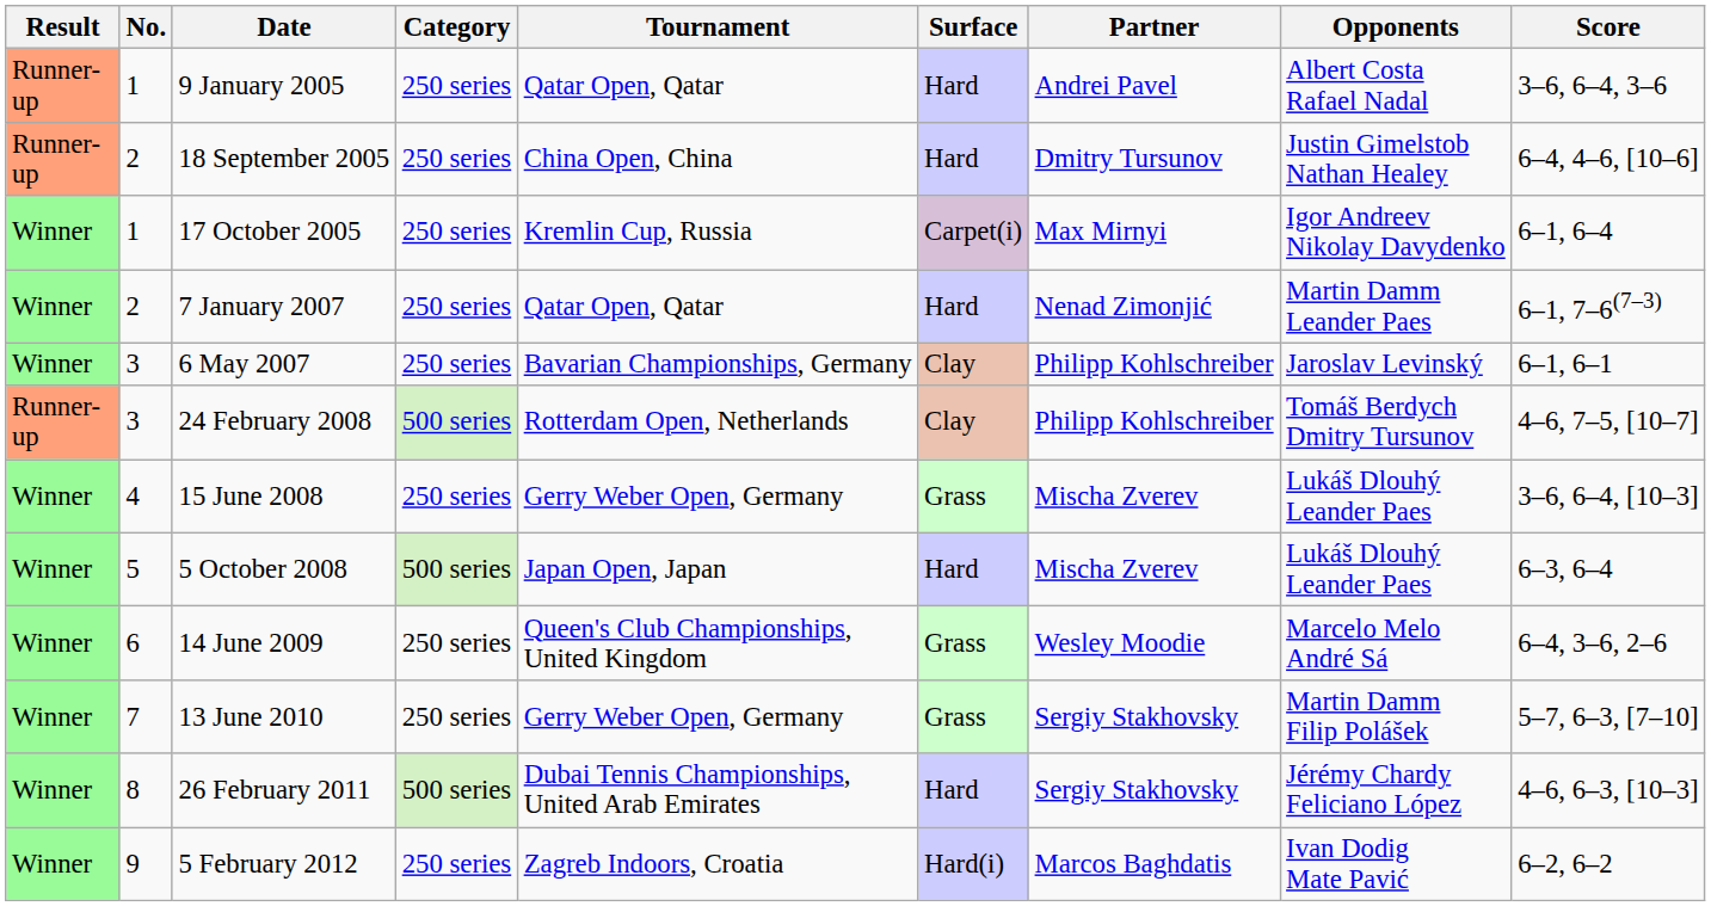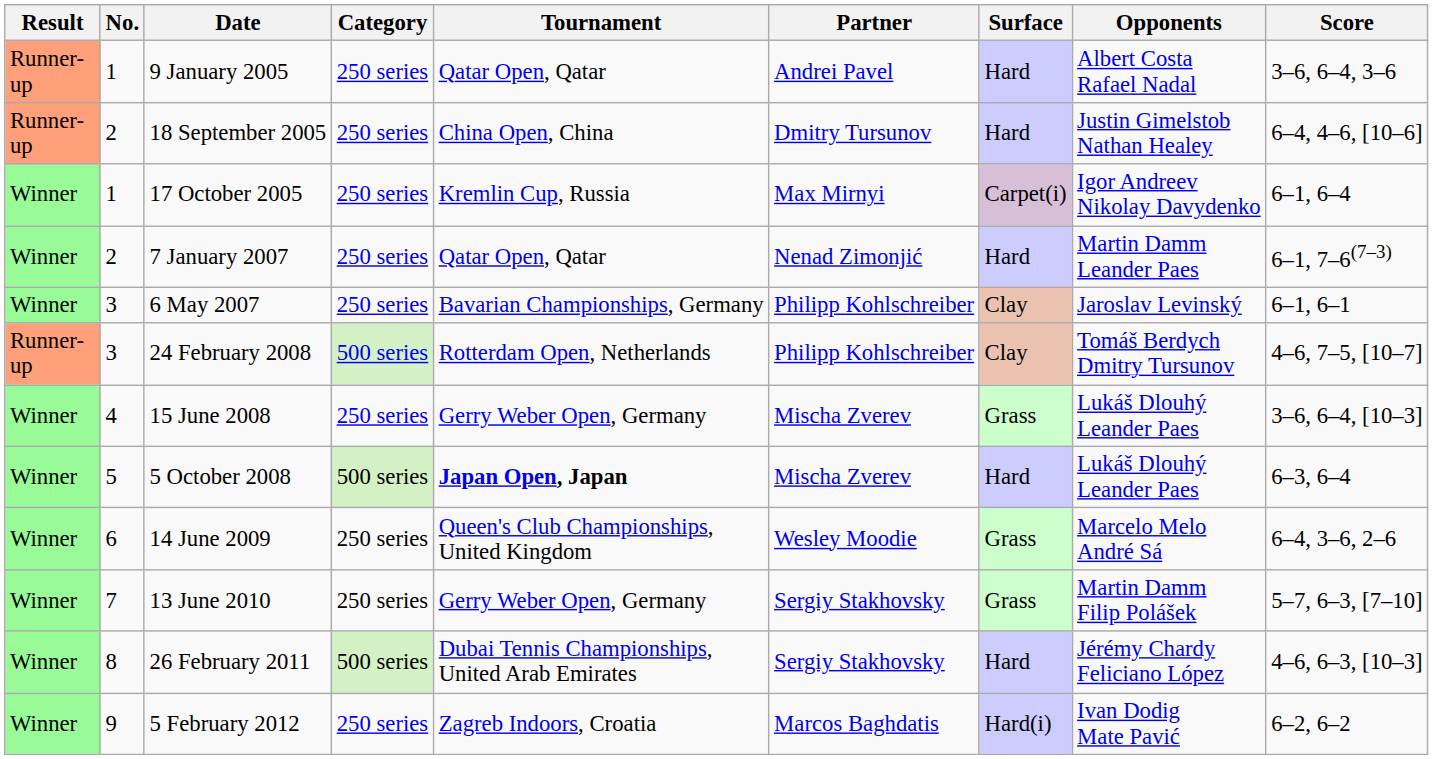 <table class="sortable wikitable">
 <tr>
 <th scope="col" width=60>Result</th>
 <th scope="col" class="unsortable">No.</th>
 <th scope="col">Date</th>
 <th scope="col">Category</th>
 <th scope="col">Tournament</th>
+<th scope="col">Partner</th>
 <th scope="col">Surface</th>
-<th scope="col">Partner</th>
 <th scope="col">Opponents</th>
 <th scope="col" class="unsortable">Score</th>
 </tr>
 <tr>
 <td bgcolor=FFA07A>Runner-up</td>
 <td>1</td>
 <td>9 January 2005</td>
 <td><a href='#'>250 series</a></td>
 <td><a href='#'>Qatar Open</a>, Qatar</td>
+<td> <a href='#'>Andrei Pavel</a></td>
 <td bgcolor=CCCCFF>Hard</td>
-<td> <a href='#'>Andrei Pavel</a></td>
 <td> <a href='#'>Albert Costa</a><br> <a href='#'>Rafael Nadal</a></td>
 <td>3–6, 6–4, 3–6</td>
 </tr>
 <tr>
 <td bgcolor=FFA07A>Runner-up</td>
 <td>2</td>
 <td>18 September 2005</td>
 <td><a href='#'>250 series</a></td>
 <td><a href='#'>China Open</a>, China</td>
+<td> <a href='#'>Dmitry Tursunov</a></td>
 <td bgcolor=CCCCFF>Hard</td>
-<td> <a href='#'>Dmitry Tursunov</a></td>
 <td> <a href='#'>Justin Gimelstob</a><br> <a href='#'>Nathan Healey</a></td>
 <td>6–4, 4–6, [10–6]</td>
 </tr>
 <tr>
 <td bgcolor=98FB98>Winner</td>
 <td>1</td>
 <td>17 October 2005</td>
 <td><a href='#'>250 series</a></td>
 <td><a href='#'>Kremlin Cup</a>, Russia</td>
+<td> <a href='#'>Max Mirnyi</a></td>
 <td bgcolor=thistle>Carpet(i)</td>
-<td> <a href='#'>Max Mirnyi</a></td>
 <td> <a href='#'>Igor Andreev</a><br> <a href='#'>Nikolay Davydenko</a></td>
 <td>6–1, 6–4</td>
 </tr>
 <tr>
 <td bgcolor=98FB98>Winner</td>
 <td>2</td>
 <td>7 January 2007</td>
 <td><a href='#'>250 series</a></td>
 <td><a href='#'>Qatar Open</a>, Qatar</td>
+<td> <a href='#'>Nenad Zimonjić</a></td>
 <td bgcolor=CCCCFF>Hard</td>
-<td> <a href='#'>Nenad Zimonjić</a></td>
 <td> <a href='#'>Martin Damm</a><br> <a href='#'>Leander Paes</a></td>
 <td>6–1, 7–6<sup>(7–3)</sup></td>
 </tr>
 <tr>
 <td bgcolor=98FB98>Winner</td>
 <td>3</td>
 <td>6 May 2007</td>
 <td><a href='#'>250 series</a></td>
 <td><a href='#'>Bavarian Championships</a>, Germany</td>
+<td> <a href='#'>Philipp Kohlschreiber</a></td>
 <td bgcolor=EBC2AF>Clay</td>
-<td> <a href='#'>Philipp Kohlschreiber</a></td>
 <td> <a href='#'>Jaroslav Levinský</a></td>
 <td>6–1, 6–1</td>
 </tr>
 <tr>
 <td bgcolor=FFA07A>Runner-up</td>
 <td>3</td>
 <td>24 February 2008</td>
 <td style=background:#d4f1c5><a href='#'>500 series</a></td>
 <td><a href='#'>Rotterdam Open</a>, Netherlands</td>
+<td> <a href='#'>Philipp Kohlschreiber</a></td>
 <td bgcolor=EBC2AF>Clay</td>
-<td> <a href='#'>Philipp Kohlschreiber</a></td>
 <td> <a href='#'>Tomáš Berdych</a><br> <a href='#'>Dmitry Tursunov</a></td>
 <td>4–6, 7–5, [10–7]</td>
 </tr>
 <tr>
 <td bgcolor=98FB98>Winner</td>
 <td>4</td>
 <td>15 June 2008</td>
 <td><a href='#'>250 series</a></td>
 <td><a href='#'>Gerry Weber Open</a>, Germany</td>
+<td> <a href='#'>Mischa Zverev</a></td>
 <td bgcolor=CCFFCC>Grass</td>
-<td> <a href='#'>Mischa Zverev</a></td>
 <td> <a href='#'>Lukáš Dlouhý</a><br> <a href='#'>Leander Paes</a></td>
 <td>3–6, 6–4, [10–3]</td>
 </tr>
 <tr>
 <td bgcolor=98FB98>Winner</td>
 <td>5</td>
 <td>5 October 2008</td>
 <td style=background:#d4f1c5>500 series</td>
-<td><a href='#'>Japan Open</a>, Japan</td>
+<td><strong><a href='#'>Japan Open</a>, Japan</strong></td>
+<td> <a href='#'>Mischa Zverev</a></td>
 <td bgcolor=CCCCFF>Hard</td>
-<td> <a href='#'>Mischa Zverev</a></td>
 <td> <a href='#'>Lukáš Dlouhý</a><br> <a href='#'>Leander Paes</a></td>
 <td>6–3, 6–4</td>
 </tr>
 <tr>
 <td bgcolor=98FB98>Winner</td>
 <td>6</td>
 <td>14 June 2009</td>
 <td>250 series</td>
 <td><a href='#'>Queen's Club Championships</a>,<br>United Kingdom</td>
+<td> <a href='#'>Wesley Moodie</a></td>
 <td bgcolor=CCFFCC>Grass</td>
-<td> <a href='#'>Wesley Moodie</a></td>
 <td> <a href='#'>Marcelo Melo</a><br> <a href='#'>André Sá</a></td>
 <td>6–4, 3–6, 2–6</td>
 </tr>
 <tr>
 <td bgcolor=98FB98>Winner</td>
 <td>7</td>
 <td>13 June 2010</td>
 <td>250 series</td>
 <td><a href='#'>Gerry Weber Open</a>, Germany</td>
+<td> <a href='#'>Sergiy Stakhovsky</a></td>
 <td bgcolor=CCFFCC>Grass</td>
-<td> <a href='#'>Sergiy Stakhovsky</a></td>
 <td> <a href='#'>Martin Damm</a><br> <a href='#'>Filip Polášek</a></td>
 <td>5–7, 6–3, [7–10]</td>
 </tr>
 <tr>
 <td bgcolor=98FB98>Winner</td>
 <td>8</td>
 <td>26 February 2011</td>
 <td style=background:#d4f1c5>500 series</td>
 <td><a href='#'>Dubai Tennis Championships</a>,<br>United Arab Emirates</td>
+<td> <a href='#'>Sergiy Stakhovsky</a></td>
 <td bgcolor=CCCCFF>Hard</td>
-<td> <a href='#'>Sergiy Stakhovsky</a></td>
 <td> <a href='#'>Jérémy Chardy</a><br> <a href='#'>Feliciano López</a></td>
 <td>4–6, 6–3, [10–3]</td>
 </tr>
 <tr>
 <td bgcolor=98FB98>Winner</td>
 <td>9</td>
 <td>5 February 2012</td>
 <td><a href='#'>250 series</a></td>
 <td><a href='#'>Zagreb Indoors</a>, Croatia</td>
+<td> <a href='#'>Marcos Baghdatis</a></td>
 <td bgcolor=CCCCFF>Hard(i)</td>
-<td> <a href='#'>Marcos Baghdatis</a></td>
 <td> <a href='#'>Ivan Dodig</a><br> <a href='#'>Mate Pavić</a></td>
 <td>6–2, 6–2</td>
 </tr>
 </table>
